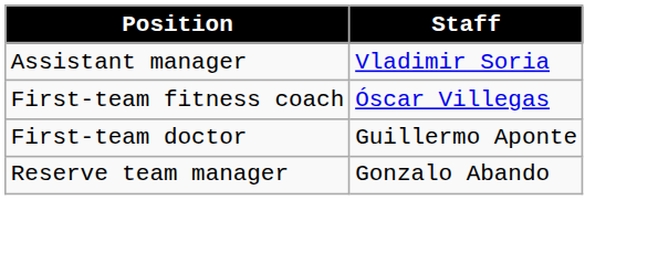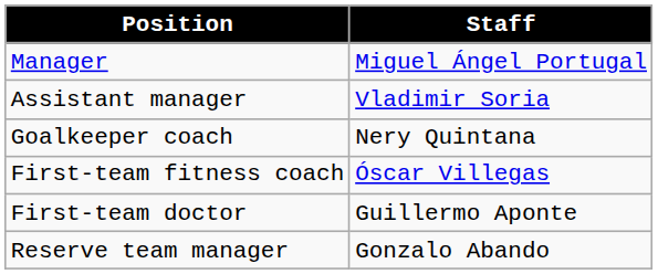 <table class="wikitable">
 <tr>
 <th style="background:#000000; color:#ffffff">Position</th>
 <th style="background:#000000; color:#ffffff">Staff</th>
 </tr>
 <tr>
+<td><a href='#'>Manager</a></td>
+<td> <a href='#'>Miguel Ángel Portugal</a></td>
+</tr>
+<tr>
 <td>Assistant manager</td>
 <td> <a href='#'>Vladimir Soria</a></td>
+</tr>
+<tr>
+<td>Goalkeeper coach</td>
+<td> Nery Quintana</td>
 </tr>
 <tr>
 <td>First-team fitness coach</td>
 <td> <a href='#'>Óscar Villegas</a></td>
 </tr>
 <tr>
 <td>First-team doctor</td>
 <td> Guillermo Aponte</td>
 </tr>
 <tr>
 <td>Reserve team manager</td>
 <td> Gonzalo Abando</td>
 </tr>
 </table>
